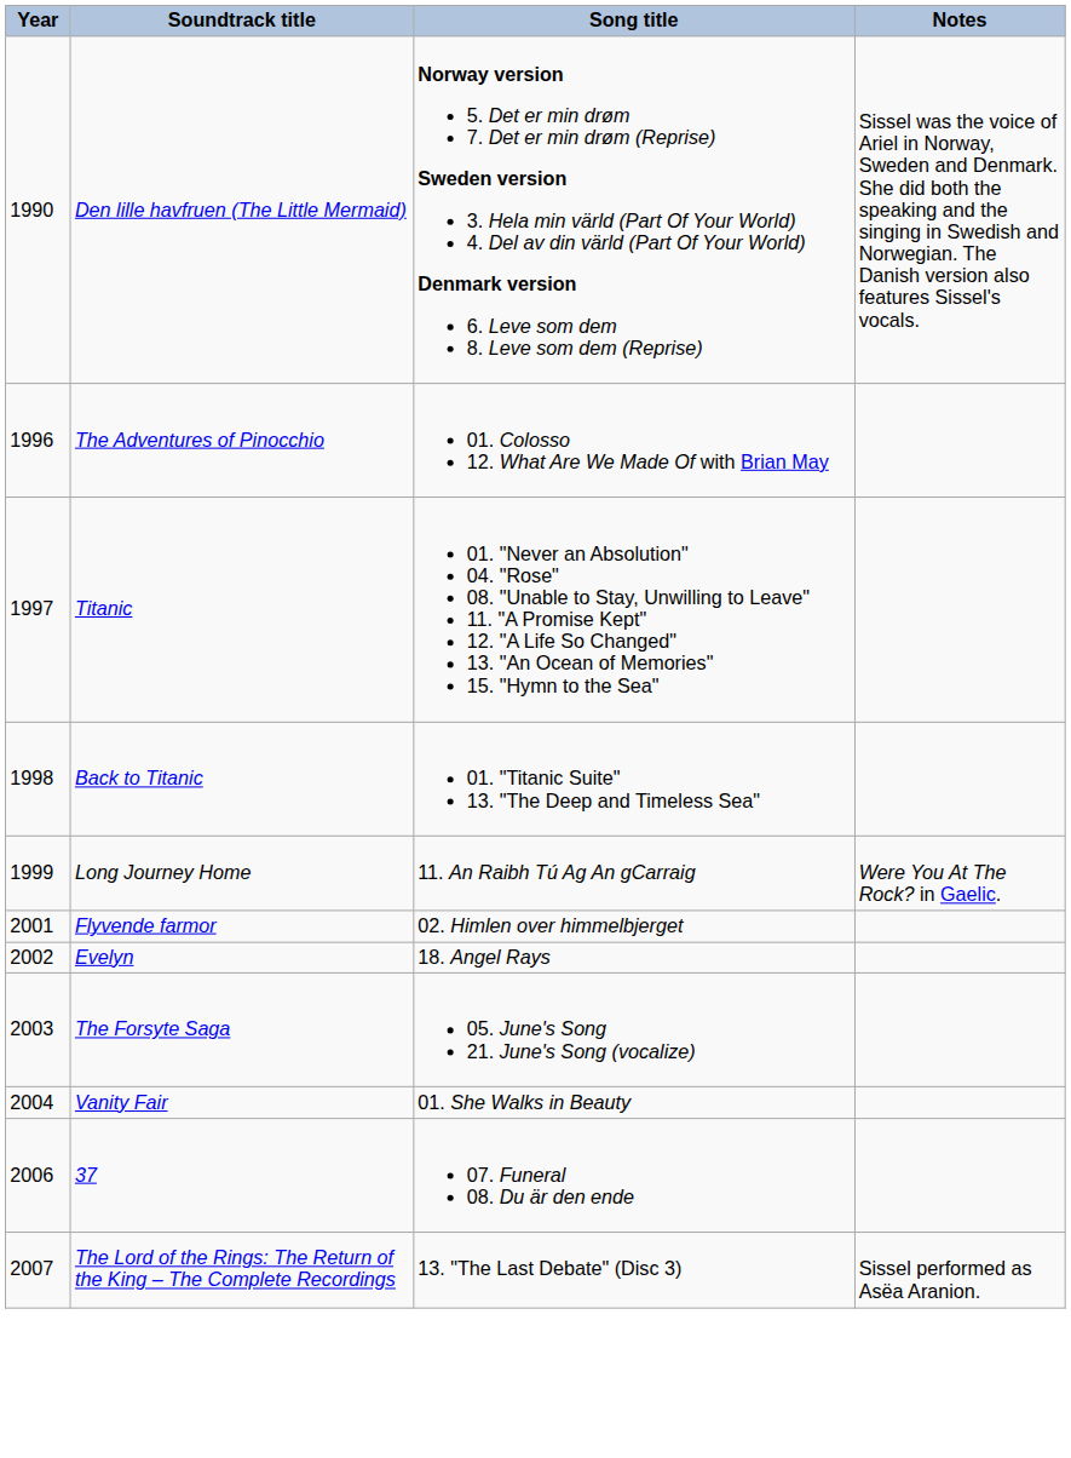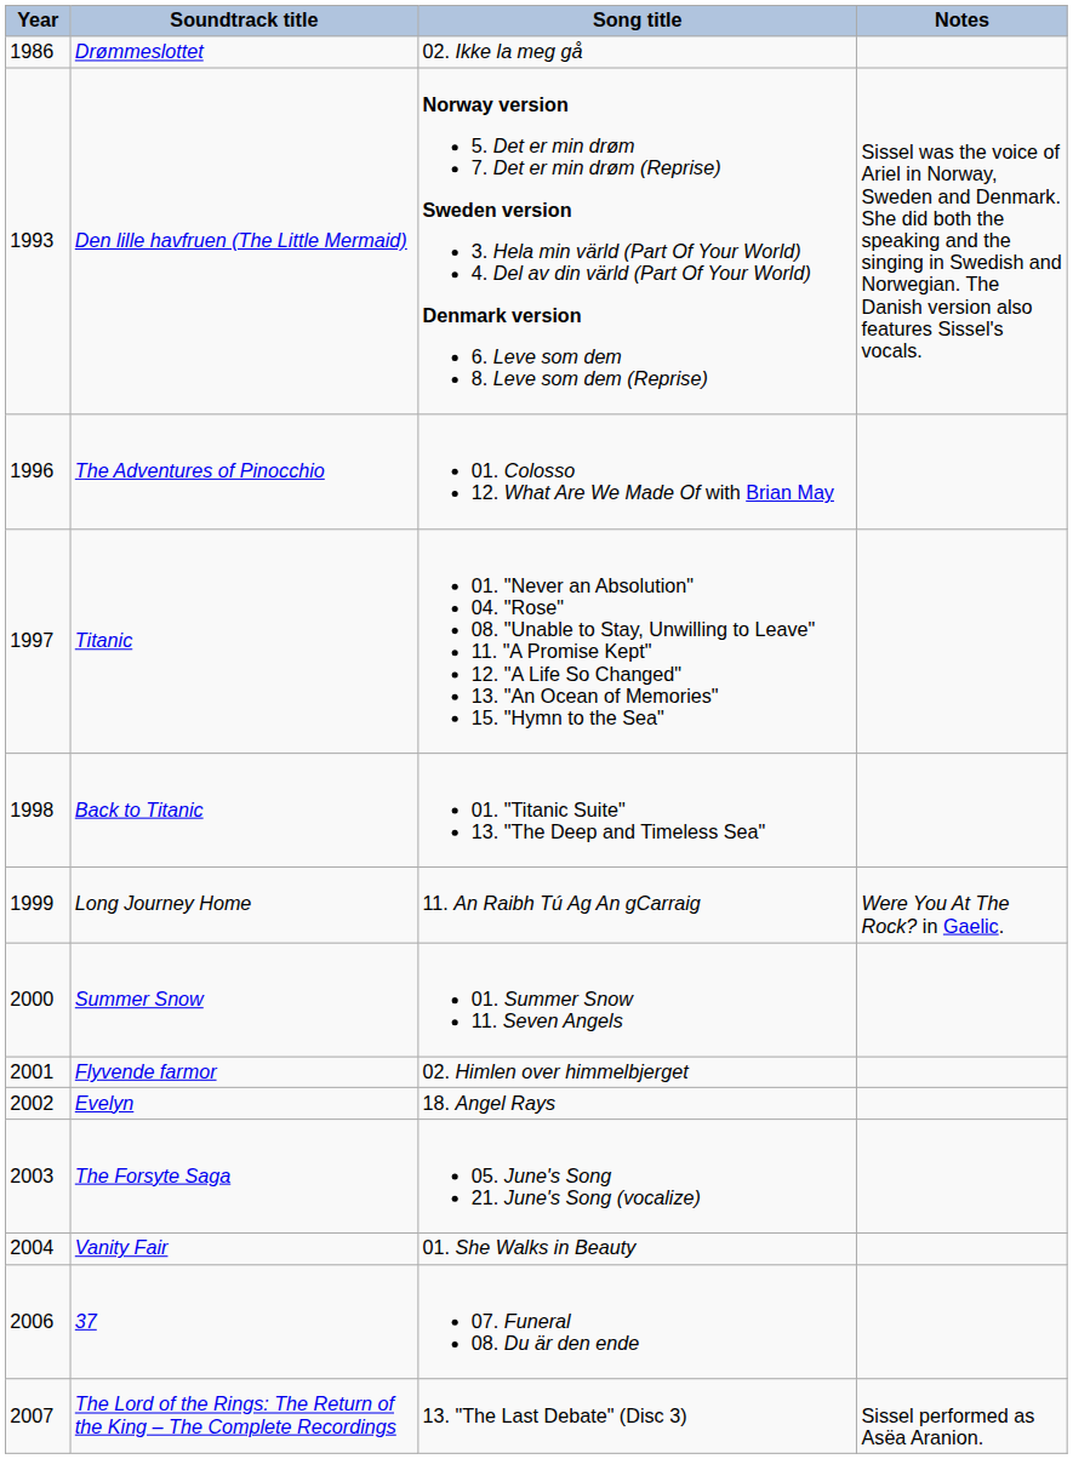 <table class="wikitable">
 <tr>
 <th style="background:#B0C4DE" width="50">Year</th>
 <th style="background:#B0C4DE" width="350">Soundtrack title</th>
 <th style="background:#B0C4DE" width="450">Song title</th>
 <th style="background:#B0C4DE" width="200">Notes</th>
 </tr>
 <tr>
-<td>1990</td>
+<td>1986</td>
+<td><em><a href='#'>Drømmeslottet</a></em></td>
+<td>02. <em>Ikke la meg gå</em></td>
+<td></td>
+</tr>
+<tr>
+<td>1993</td>
 <td><em><a href='#'>Den lille havfruen (The Little Mermaid)</a></em></td>
 <td><br><strong>Norway version</strong><ul><li>5. <em>Det er min drøm</em></li><li>7. <em>Det er min drøm (Reprise)</em></li></ul><strong>Sweden version</strong><ul><li>3. <em>Hela min värld (Part Of Your World)</em></li><li>4. <em>Del av din värld (Part Of Your World)</em></li></ul><strong>Denmark version</strong><ul><li>6. <em>Leve som dem</em></li><li>8. <em>Leve som dem (Reprise)</em></li></ul></td>
 <td><br>Sissel was the voice of Ariel in Norway, Sweden and Denmark. She did both the speaking and the singing in Swedish and Norwegian. The Danish version also features Sissel's vocals.</td>
 </tr>
 <tr>
 <td>1996</td>
 <td><em><a href='#'>The Adventures of Pinocchio</a></em></td>
 <td><br><ul><li>01. <em>Colosso</em></li><li>12. <em>What Are We Made Of</em> with <a href='#'>Brian May</a></li></ul></td>
 <td></td>
 </tr>
 <tr>
 <td>1997</td>
 <td><em><a href='#'>Titanic</a></em></td>
 <td><br><ul><li>01. "Never an Absolution"</li><li>04. "Rose"</li><li>08. "Unable to Stay, Unwilling to Leave"</li><li>11. "A Promise Kept"</li><li>12. "A Life So Changed"</li><li>13. "An Ocean of Memories"</li><li>15. "Hymn to the Sea"</li></ul></td>
 <td></td>
 </tr>
 <tr>
 <td>1998</td>
 <td><em><a href='#'>Back to Titanic</a></em></td>
 <td><br><ul><li>01. "Titanic Suite"</li><li>13. "The Deep and Timeless Sea"</li></ul></td>
 <td></td>
 </tr>
 <tr>
 <td>1999</td>
 <td><em>Long Journey Home</em></td>
 <td>11. <em>An Raibh Tú Ag An gCarraig</em></td>
 <td><br><em>Were You At The Rock?</em> in <a href='#'>Gaelic</a>.</td>
+</tr>
+<tr>
+<td>2000</td>
+<td><em><a href='#'>Summer Snow</a></em></td>
+<td><br><ul><li>01. <em>Summer Snow</em></li><li>11. <em>Seven Angels</em></li></ul></td>
+<td></td>
 </tr>
 <tr>
 <td>2001</td>
 <td><em><a href='#'>Flyvende farmor</a></em></td>
 <td>02. <em>Himlen over himmelbjerget</em></td>
 <td></td>
 </tr>
 <tr>
 <td>2002</td>
 <td><em><a href='#'>Evelyn</a></em></td>
 <td>18. <em>Angel Rays</em></td>
 <td></td>
 </tr>
 <tr>
 <td>2003</td>
 <td><em><a href='#'>The Forsyte Saga</a></em></td>
 <td><br><ul><li>05. <em>June's Song</em></li><li>21. <em>June's Song (vocalize)</em></li></ul></td>
 <td></td>
 </tr>
 <tr>
 <td>2004</td>
 <td><em><a href='#'>Vanity Fair</a></em></td>
 <td>01. <em>She Walks in Beauty</em></td>
 <td></td>
 </tr>
 <tr>
 <td>2006</td>
 <td><em><a href='#'>37</a></em></td>
 <td><br><ul><li>07. <em>Funeral</em></li><li>08. <em>Du är den ende</em></li></ul></td>
 <td></td>
 </tr>
 <tr>
 <td>2007</td>
 <td Music of The Lord of the Rings film trilogy#The Return of the King 2><em><a href='#'>The Lord of the Rings: The Return of the King – The Complete Recordings</a></em></td>
 <td>13. "The Last Debate" (Disc 3)</td>
 <td><br>Sissel performed as Asëa Aranion.</td>
 </tr>
 </table>
